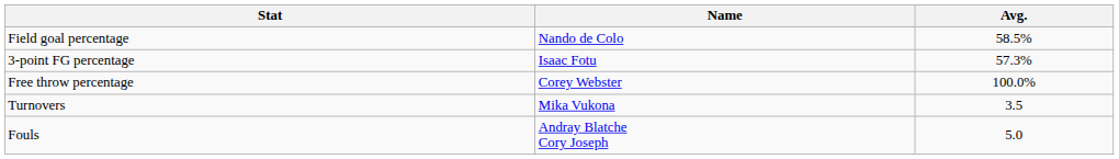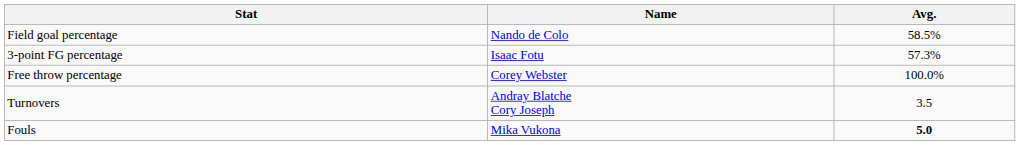 <table class=wikitable width=100%>
 <tr>
 <th>Stat</th>
 <th>Name</th>
 <th>Avg.</th>
 </tr>
 <tr>
 <td>Field goal percentage</td>
 <td> <a href='#'>Nando de Colo</a></td>
 <td align=center>58.5%</td>
 </tr>
 <tr>
 <td>3-point FG percentage</td>
 <td> <a href='#'>Isaac Fotu</a></td>
 <td align=center>57.3%</td>
 </tr>
 <tr>
 <td>Free throw percentage</td>
 <td> <a href='#'>Corey Webster</a></td>
 <td align=center>100.0%</td>
 </tr>
 <tr>
 <td>Turnovers</td>
-<td> <a href='#'>Mika Vukona</a></td>
+<td> <a href='#'>Andray Blatche</a><br> <a href='#'>Cory Joseph</a></td>
 <td align=center>3.5</td>
 </tr>
 <tr>
 <td>Fouls</td>
-<td> <a href='#'>Andray Blatche</a><br> <a href='#'>Cory Joseph</a></td>
-<td align=center>5.0</td>
+<td> <a href='#'>Mika Vukona</a></td>
+<td align=center><strong>5.0</strong></td>
 </tr>
 </table>
